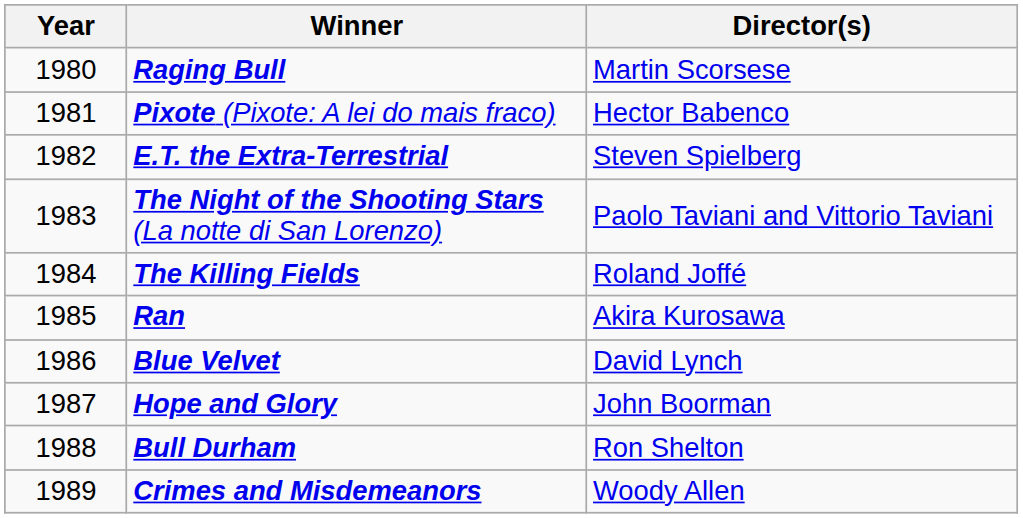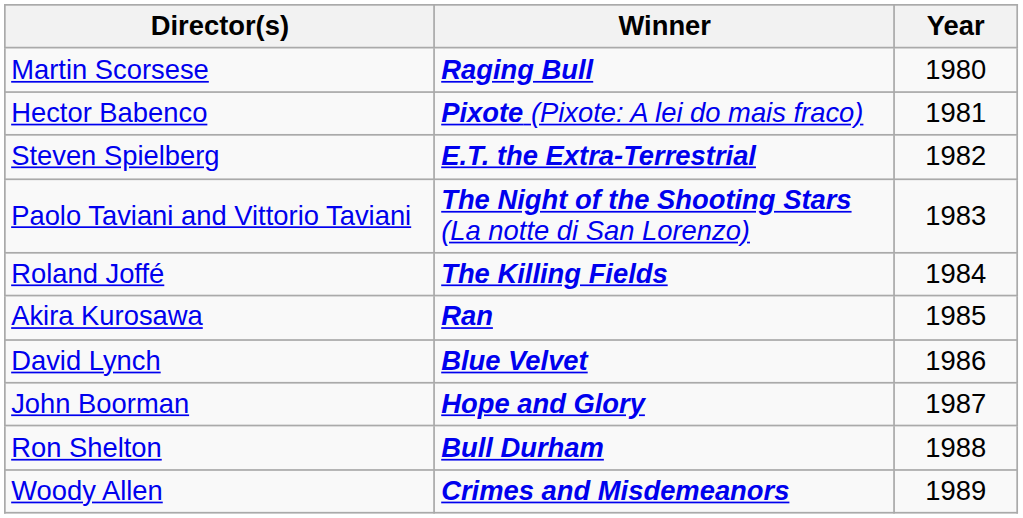 <table class="wikitable" width="95%" cellpadding="5">
 <tr>
+<th width="450"><strong>Director(s)</strong></th>
+<th width="450"><strong>Winner</strong></th>
 <th width="100"><strong>Year</strong></th>
-<th width="450"><strong>Winner</strong></th>
-<th width="450"><strong>Director(s)</strong></th>
 </tr>
 <tr>
+<td><a href='#'>Martin Scorsese</a></td>
+<td><strong><em><a href='#'>Raging Bull</a></em></strong></td>
 <td style="text-align:center;">1980</td>
-<td><strong><em><a href='#'>Raging Bull</a></em></strong></td>
-<td><a href='#'>Martin Scorsese</a></td>
 </tr>
 <tr>
+<td><a href='#'>Hector Babenco</a></td>
+<td><em><a href='#'><strong>Pixote</strong> (Pixote: A lei do mais fraco)</a></em></td>
 <td style="text-align:center;">1981</td>
-<td><em><a href='#'><strong>Pixote</strong> (Pixote: A lei do mais fraco)</a></em></td>
-<td><a href='#'>Hector Babenco</a></td>
 </tr>
 <tr>
+<td><a href='#'>Steven Spielberg</a></td>
+<td><strong><em><a href='#'>E.T. the Extra-Terrestrial</a></em></strong></td>
 <td style="text-align:center;">1982</td>
-<td><strong><em><a href='#'>E.T. the Extra-Terrestrial</a></em></strong></td>
-<td><a href='#'>Steven Spielberg</a></td>
 </tr>
 <tr>
+<td><a href='#'>Paolo Taviani and Vittorio Taviani</a></td>
+<td><em><a href='#'><strong>The Night of the Shooting Stars</strong> (La notte di San Lorenzo)</a></em></td>
 <td style="text-align:center;">1983</td>
-<td><em><a href='#'><strong>The Night of the Shooting Stars</strong> (La notte di San Lorenzo)</a></em></td>
-<td><a href='#'>Paolo Taviani and Vittorio Taviani</a></td>
 </tr>
 <tr>
+<td><a href='#'>Roland Joffé</a></td>
+<td><strong><em><a href='#'>The Killing Fields</a></em></strong></td>
 <td style="text-align:center;">1984</td>
-<td><strong><em><a href='#'>The Killing Fields</a></em></strong></td>
-<td><a href='#'>Roland Joffé</a></td>
 </tr>
 <tr>
+<td><a href='#'>Akira Kurosawa</a></td>
+<td><strong><em><a href='#'>Ran</a></em></strong></td>
 <td style="text-align:center;">1985</td>
-<td><strong><em><a href='#'>Ran</a></em></strong></td>
-<td><a href='#'>Akira Kurosawa</a></td>
 </tr>
 <tr>
+<td><a href='#'>David Lynch</a></td>
+<td><strong><em><a href='#'>Blue Velvet</a></em></strong></td>
 <td style="text-align:center;">1986</td>
-<td><strong><em><a href='#'>Blue Velvet</a></em></strong></td>
-<td><a href='#'>David Lynch</a></td>
 </tr>
 <tr>
+<td><a href='#'>John Boorman</a></td>
+<td><strong><em><a href='#'>Hope and Glory</a></em></strong></td>
 <td style="text-align:center;">1987</td>
-<td><strong><em><a href='#'>Hope and Glory</a></em></strong></td>
-<td><a href='#'>John Boorman</a></td>
 </tr>
 <tr>
+<td><a href='#'>Ron Shelton</a></td>
+<td><strong><em><a href='#'>Bull Durham</a></em></strong></td>
 <td style="text-align:center;">1988</td>
-<td><strong><em><a href='#'>Bull Durham</a></em></strong></td>
-<td><a href='#'>Ron Shelton</a></td>
 </tr>
 <tr>
+<td><a href='#'>Woody Allen</a></td>
+<td><strong><em><a href='#'>Crimes and Misdemeanors</a></em></strong></td>
 <td style="text-align:center;">1989</td>
-<td><strong><em><a href='#'>Crimes and Misdemeanors</a></em></strong></td>
-<td><a href='#'>Woody Allen</a></td>
 </tr>
 </table>
